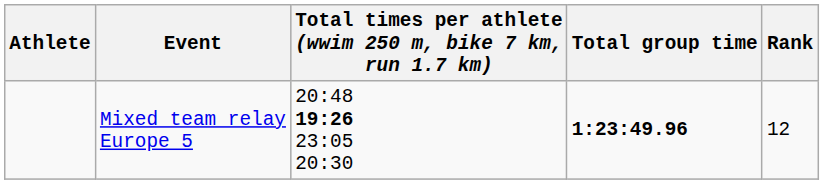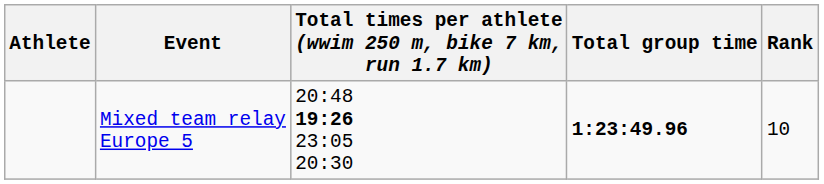 <table class="wikitable" border="1">
 <tr>
 <th>Athlete</th>
 <th>Event</th>
 <th>Total times per athlete <br> <em>(wwim 250 m, bike 7 km, <br> run 1.7 km)</th>
 <th>Total group time</th>
 <th>Rank</th>
 </tr>
 <tr>
 <td><br><strong></strong><br><br></td>
 <td><a href='#'>Mixed team relay <br> Europe 5</a></td>
 <td>20:48<br><strong>19:26</strong><br>23:05<br>20:30</td>
 <td><strong>1:23:49.96</strong></td>
-<td>12</td>
+<td>10</td>
 </tr>
 </table>
